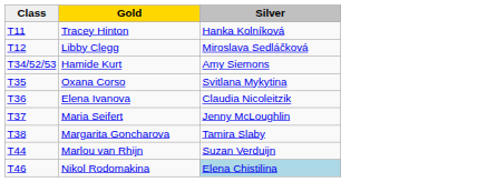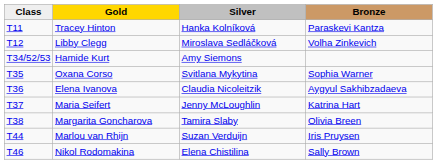 <table class="wikitable" style="text-align:left">
 <tr align="center">
 <td bgcolor=efefef><strong>Class</strong></td>
 <td width=200 bgcolor=gold><strong>Gold</strong></td>
 <td width=200 bgcolor=silver><strong>Silver</strong></td>
+<td width=200 bgcolor=CC9966><strong>Bronze</strong></td>
 </tr>
 <tr>
 <td><a href='#'>T11</a></td>
 <td><a href='#'>Tracey Hinton</a><br></td>
 <td><a href='#'>Hanka Kolníková</a><br></td>
+<td><a href='#'>Paraskevi Kantza</a><br></td>
 </tr>
 <tr>
 <td><a href='#'>T12</a></td>
 <td><a href='#'>Libby Clegg</a><br></td>
 <td><a href='#'>Miroslava Sedláčková</a><br></td>
+<td><a href='#'>Volha Zinkevich</a><br></td>
 </tr>
 <tr>
 <td><a href='#'>T34/52/53</a></td>
 <td><a href='#'>Hamide Kurt</a><br></td>
 <td><a href='#'>Amy Siemons</a><br></td>
+<td></td>
 </tr>
 <tr>
 <td><a href='#'>T35</a></td>
 <td><a href='#'>Oxana Corso</a><br></td>
 <td><a href='#'>Svitlana Mykytina</a><br></td>
+<td><a href='#'>Sophia Warner</a><br></td>
 </tr>
 <tr>
 <td><a href='#'>T36</a></td>
 <td><a href='#'>Elena Ivanova</a><br></td>
 <td><a href='#'>Claudia Nicoleitzik</a><br></td>
+<td><a href='#'>Aygyul Sakhibzadaeva</a><br></td>
 </tr>
 <tr>
 <td><a href='#'>T37</a></td>
 <td><a href='#'>Maria Seifert</a><br></td>
 <td><a href='#'>Jenny McLoughlin</a><br></td>
+<td><a href='#'>Katrina Hart</a><br></td>
 </tr>
 <tr>
 <td><a href='#'>T38</a></td>
 <td><a href='#'>Margarita Goncharova</a><br></td>
 <td><a href='#'>Tamira Slaby</a><br></td>
+<td><a href='#'>Olivia Breen</a><br></td>
 </tr>
 <tr>
 <td><a href='#'>T44</a></td>
 <td><a href='#'>Marlou van Rhijn</a><br></td>
 <td><a href='#'>Suzan Verduijn</a><br></td>
+<td><a href='#'>Iris Pruysen</a><br></td>
 </tr>
 <tr>
 <td><a href='#'>T46</a></td>
 <td><a href='#'>Nikol Rodomakina</a><br></td>
-<td style="background: lightblue;"><a href='#'>Elena Chistilina</a><br></td>
+<td><a href='#'>Elena Chistilina</a><br></td>
+<td><a href='#'>Sally Brown</a><br></td>
 </tr>
 </table>
